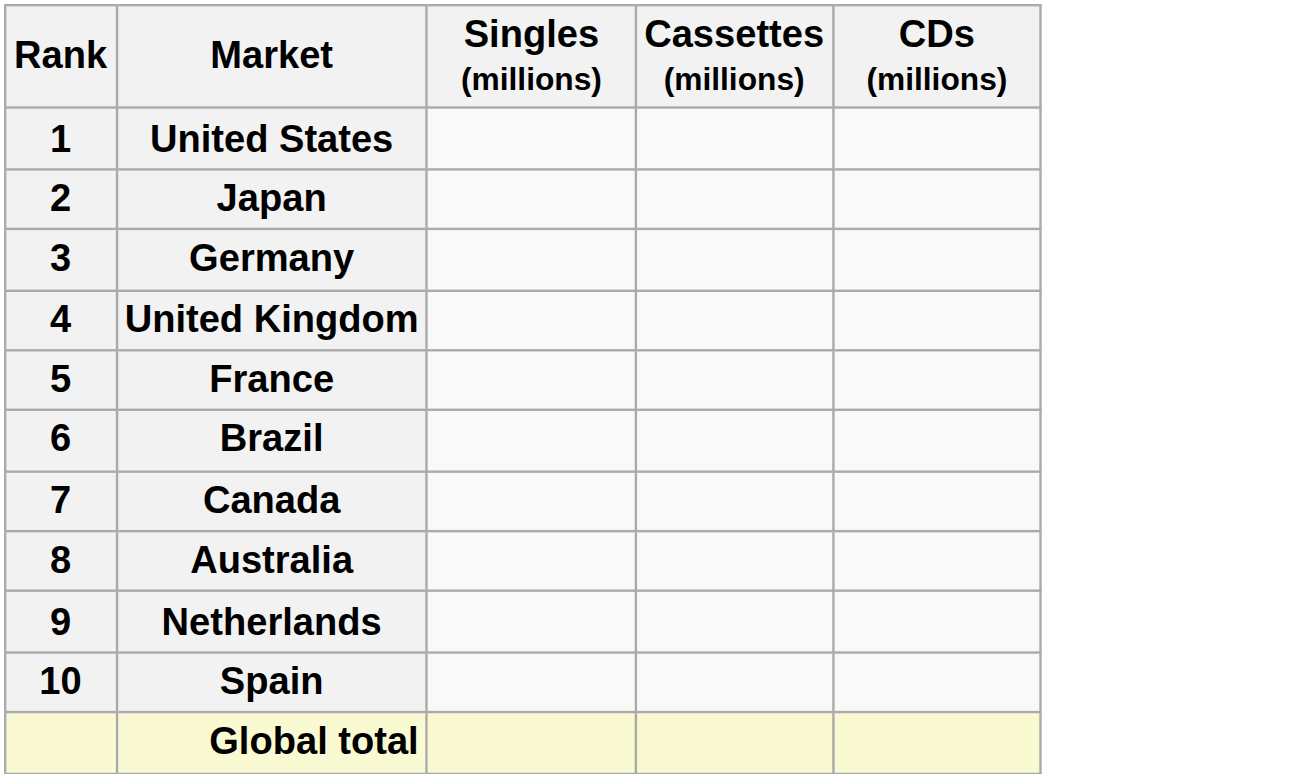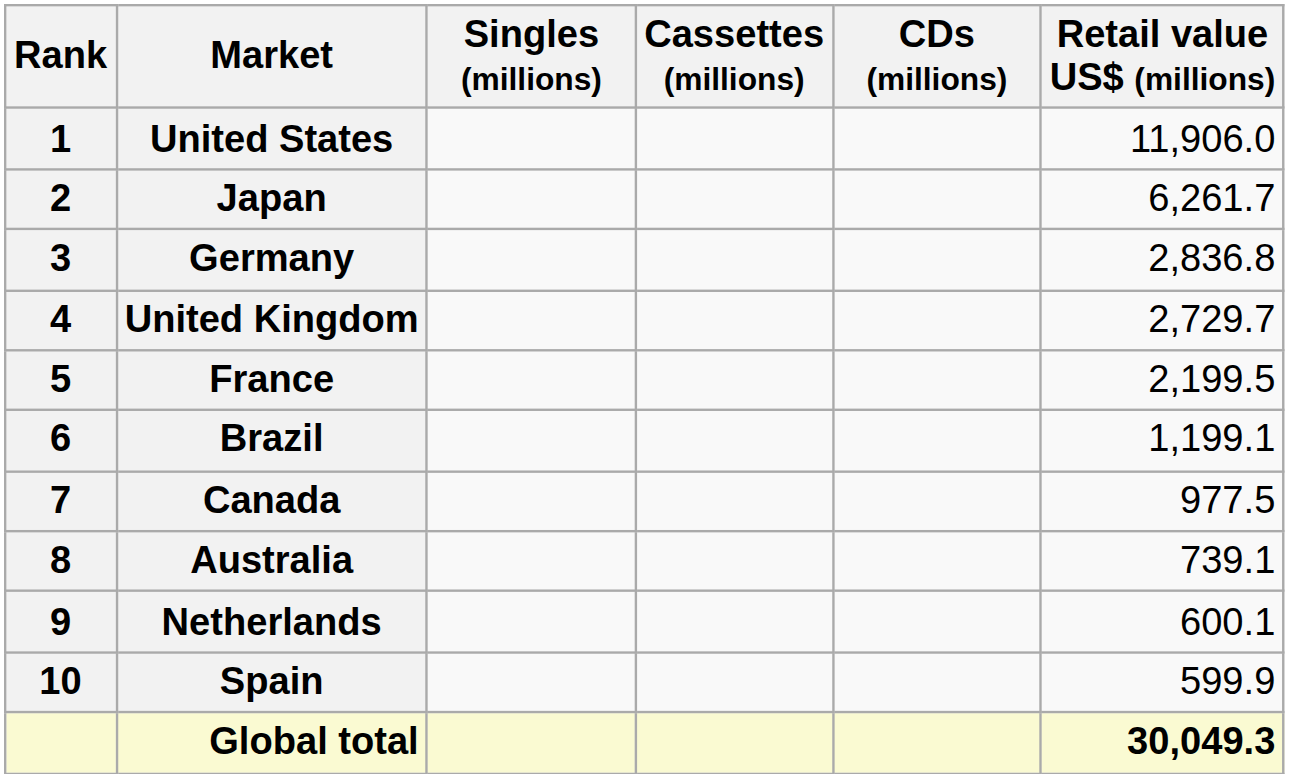 <table class="wikitable plainrowheaders sortable" style="text-align:right;">
 <tr>
 <th scope="col">Rank</th>
 <th scope="col">Market</th>
 <th scope="col" style="width:5em;">Singles <br><small>(millions)</small></th>
 <th scope="col">Cassettes<br><small>(millions)</small></th>
 <th scope="col" style="width:5em;">CDs <br><small>(millions)</small></th>
+<th scope="col">Retail value<br>US$ <small>(millions)</small></th>
 </tr>
 <tr>
 <th>1</th>
 <th scope="row">United States</th>
 <td></td>
 <td></td>
 <td></td>
+<td>11,906.0</td>
 </tr>
 <tr>
 <th>2</th>
 <th scope="row">Japan</th>
 <td></td>
 <td></td>
 <td></td>
+<td>6,261.7</td>
 </tr>
 <tr>
 <th>3</th>
 <th scope="row">Germany</th>
 <td></td>
 <td></td>
 <td></td>
+<td>2,836.8</td>
 </tr>
 <tr>
 <th>4</th>
 <th scope="row">United Kingdom</th>
 <td></td>
 <td></td>
 <td></td>
+<td>2,729.7</td>
 </tr>
 <tr>
 <th>5</th>
 <th scope="row">France</th>
 <td></td>
 <td></td>
 <td></td>
+<td>2,199.5</td>
 </tr>
 <tr>
 <th>6</th>
 <th scope="row">Brazil</th>
 <td></td>
 <td></td>
 <td></td>
+<td>1,199.1</td>
 </tr>
 <tr>
 <th>7</th>
 <th scope="row">Canada</th>
 <td></td>
 <td></td>
 <td></td>
+<td>977.5</td>
 </tr>
 <tr>
 <th>8</th>
 <th scope="row">Australia</th>
 <td></td>
 <td></td>
 <td></td>
+<td>739.1</td>
 </tr>
 <tr>
 <th>9</th>
 <th scope="row">Netherlands</th>
 <td></td>
 <td></td>
 <td></td>
+<td>600.1</td>
 </tr>
 <tr>
 <th>10</th>
 <th scope="row">Spain</th>
 <td></td>
 <td></td>
 <td></td>
+<td>599.9</td>
 </tr>
 <tr class="sortbottom" style="background-color:#FAFAD2; font-weight:bold;">
 <td></td>
 <td>Global total</td>
 <td></td>
 <td></td>
 <td></td>
+<td>30,049.3</td>
 </tr>
 </table>
